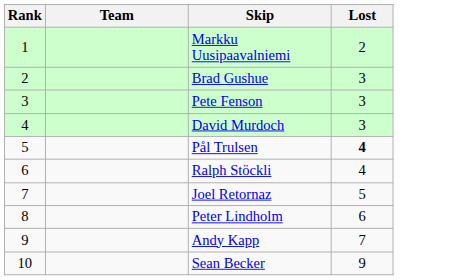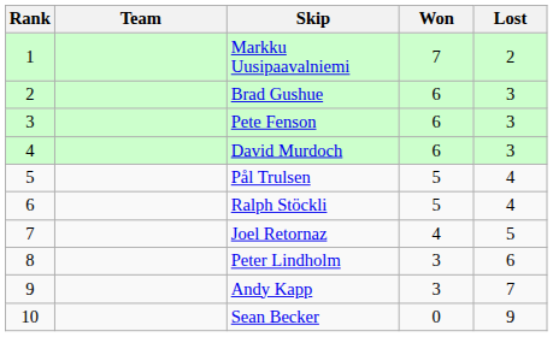 <table class=wikitable style=text-align:center>
 <tr>
 <th width=25>Rank</th>
 <th width=150>Team</th>
 <th width=150>Skip</th>
+<th width=60>Won</th>
 <th width=60>Lost</th>
 </tr>
 <tr bgcolor=#ccffcc>
 <td>1</td>
 <td align=left></td>
 <td align=left><a href='#'>Markku Uusipaavalniemi</a></td>
+<td>7</td>
 <td>2</td>
 </tr>
 <tr bgcolor="#ccffcc">
 <td>2</td>
 <td align=left></td>
 <td align=left><a href='#'>Brad Gushue</a></td>
+<td>6</td>
 <td>3</td>
 </tr>
 <tr bgcolor="#ccffcc">
 <td>3</td>
 <td align=left></td>
 <td align=left><a href='#'>Pete Fenson</a></td>
+<td>6</td>
 <td>3</td>
 </tr>
 <tr bgcolor="#ccffcc">
 <td>4</td>
 <td align=left></td>
 <td align=left><a href='#'>David Murdoch</a></td>
+<td>6</td>
 <td>3</td>
 </tr>
 <tr>
 <td>5</td>
 <td align=left></td>
 <td align=left><a href='#'>Pål Trulsen</a></td>
-<td><strong>4</strong></td>
+<td>5</td>
+<td>4</td>
 </tr>
 <tr>
 <td>6</td>
 <td align=left></td>
 <td align=left><a href='#'>Ralph Stöckli</a></td>
+<td>5</td>
 <td>4</td>
 </tr>
 <tr>
 <td>7</td>
 <td align=left></td>
 <td align=left><a href='#'>Joel Retornaz</a></td>
+<td>4</td>
 <td>5</td>
 </tr>
 <tr>
 <td>8</td>
 <td align=left></td>
 <td align=left><a href='#'>Peter Lindholm</a></td>
+<td>3</td>
 <td>6</td>
 </tr>
 <tr>
 <td>9</td>
 <td align=left></td>
 <td align=left><a href='#'>Andy Kapp</a></td>
+<td>3</td>
 <td>7</td>
 </tr>
 <tr>
 <td>10</td>
 <td align=left></td>
 <td align=left><a href='#'>Sean Becker</a></td>
+<td>0</td>
 <td>9</td>
 </tr>
 </table>
